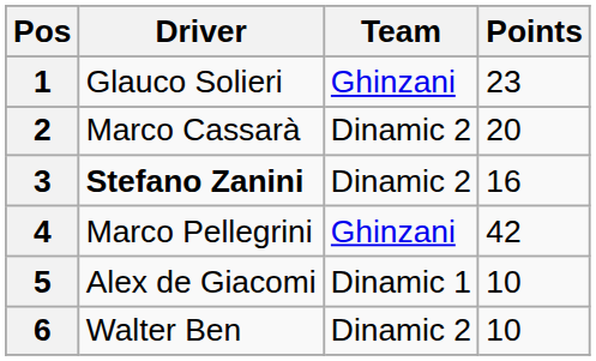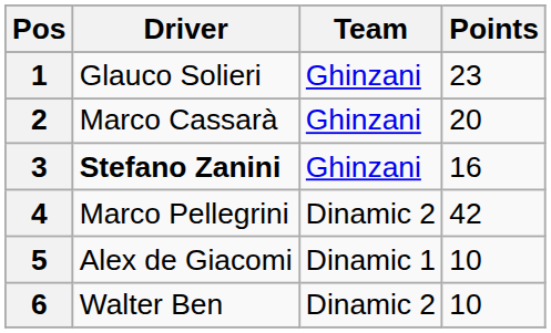 <table class="wikitable" style="font-size: 90%">
 <tr>
 <th>Pos</th>
 <th>Driver</th>
 <th>Team</th>
 <th>Points</th>
 </tr>
 <tr>
 <th>1</th>
 <td> Glauco Solieri</td>
 <td><a href='#'>Ghinzani</a></td>
 <td>23</td>
 </tr>
 <tr>
 <th>2</th>
 <td> Marco Cassarà</td>
-<td>Dinamic 2</td>
+<td><a href='#'>Ghinzani</a></td>
 <td>20</td>
 </tr>
 <tr>
 <th>3</th>
 <td><strong> Stefano Zanini</strong></td>
-<td>Dinamic 2</td>
+<td><a href='#'>Ghinzani</a></td>
 <td>16</td>
 </tr>
 <tr>
 <th>4</th>
 <td> Marco Pellegrini</td>
-<td><a href='#'>Ghinzani</a></td>
+<td>Dinamic 2</td>
 <td>42</td>
 </tr>
 <tr>
 <th>5</th>
 <td> Alex de Giacomi</td>
 <td>Dinamic 1</td>
 <td>10</td>
 </tr>
 <tr>
 <th>6</th>
 <td> Walter Ben</td>
 <td>Dinamic 2</td>
 <td>10</td>
 </tr>
 </table>
